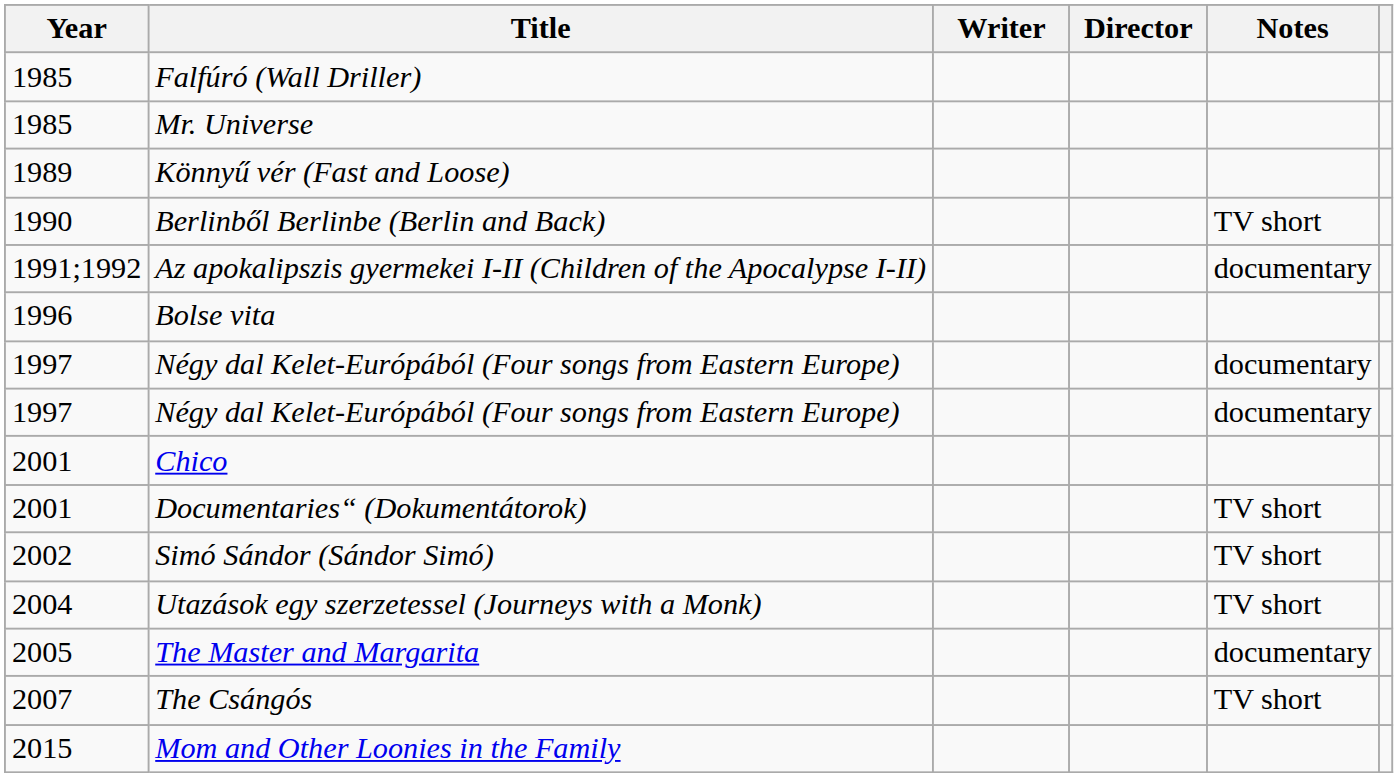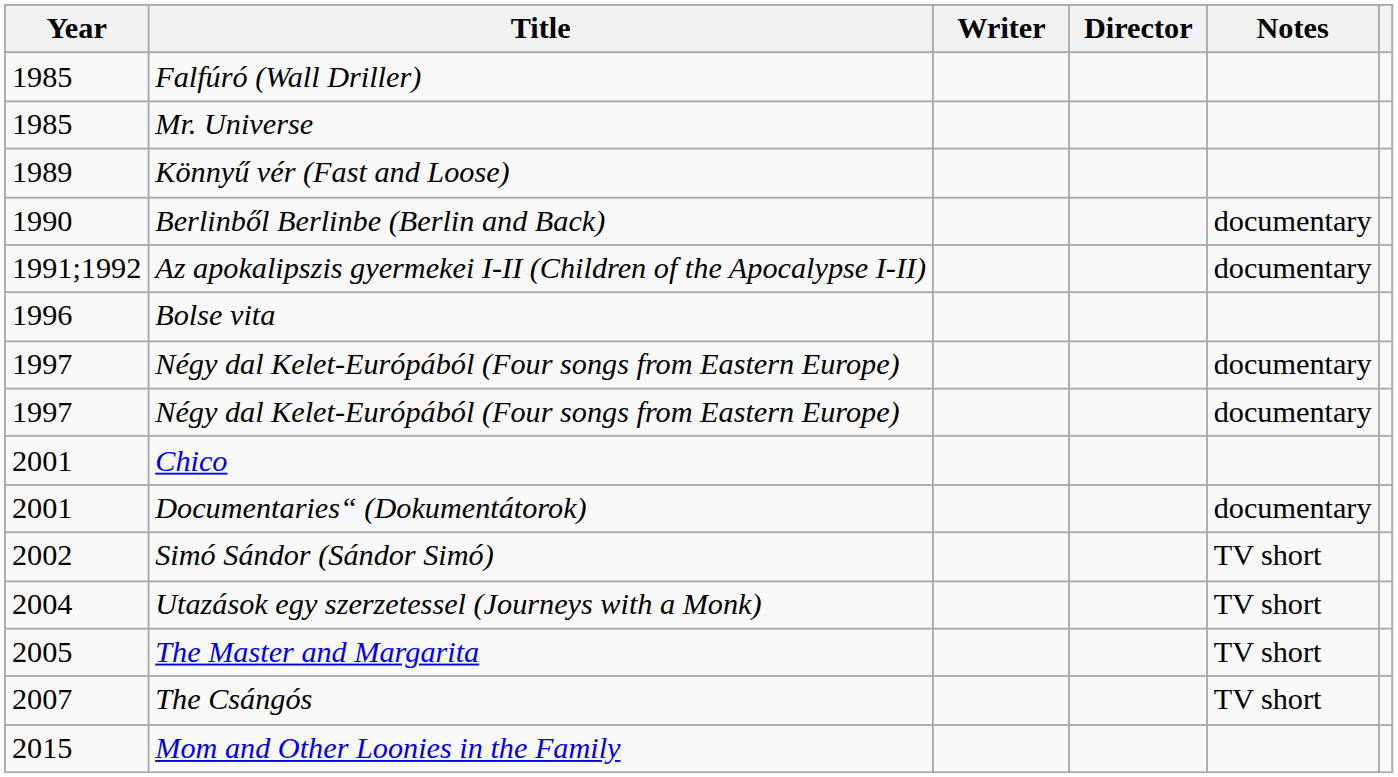 <table class="wikitable">
 <tr>
 <th>Year</th>
 <th>Title</th>
 <th width=65>Writer</th>
 <th width=65>Director</th>
 <th>Notes</th>
 <th scope="col" class="unsortable"></th>
 </tr>
 <tr>
 <td>1985</td>
 <td><em>Falfúró (Wall Driller)</em></td>
 <td></td>
 <td></td>
 <td></td>
 <td></td>
 </tr>
 <tr>
 <td>1985</td>
 <td><em>Mr. Universe</em></td>
 <td></td>
 <td></td>
 <td></td>
 <td></td>
 </tr>
 <tr>
 <td>1989</td>
 <td><em>Könnyű vér (Fast and Loose)</em></td>
 <td></td>
 <td></td>
 <td></td>
 <td></td>
 </tr>
 <tr>
 <td>1990</td>
 <td><em>Berlinből Berlinbe (Berlin and Back)</em></td>
 <td></td>
 <td></td>
-<td>TV short</td>
+<td>documentary</td>
 <td></td>
 </tr>
 <tr>
 <td>1991;1992</td>
 <td><em>Az apokalipszis gyermekei I-II (Children of the Apocalypse I-II)</em></td>
 <td></td>
 <td></td>
 <td>documentary</td>
 <td></td>
 </tr>
 <tr>
 <td>1996</td>
 <td><em>Bolse vita</em></td>
 <td></td>
 <td></td>
 <td></td>
 <td></td>
 </tr>
 <tr>
 <td>1997</td>
 <td><em>Négy dal Kelet-Európából (Four songs from Eastern Europe)</em></td>
 <td></td>
 <td></td>
 <td>documentary</td>
 <td></td>
 </tr>
 <tr>
 <td>1997</td>
 <td><em>Négy dal Kelet-Európából (Four songs from Eastern Europe)</em></td>
 <td></td>
 <td></td>
 <td>documentary</td>
 <td></td>
 </tr>
 <tr>
 <td>2001</td>
 <td><em><a href='#'>Chico</a></em></td>
 <td></td>
 <td></td>
 <td></td>
 <td></td>
 </tr>
 <tr>
 <td>2001</td>
 <td><em>Documentaries“ (Dokumentátorok)</em></td>
 <td></td>
 <td></td>
-<td>TV short</td>
+<td>documentary</td>
 <td></td>
 </tr>
 <tr>
 <td>2002</td>
 <td><em>Simó Sándor (Sándor Simó)</em></td>
 <td></td>
 <td></td>
 <td>TV short</td>
 <td></td>
 </tr>
 <tr>
 <td>2004</td>
 <td><em>Utazások egy szerzetessel (Journeys with a Monk)</em></td>
 <td></td>
 <td></td>
 <td>TV short</td>
 <td></td>
 </tr>
 <tr>
 <td>2005</td>
 <td><em><a href='#'>The Master and Margarita</a></em></td>
 <td></td>
 <td></td>
-<td>documentary</td>
+<td>TV short</td>
 <td></td>
 </tr>
 <tr>
 <td>2007</td>
 <td><em>The Csángós</em></td>
 <td></td>
 <td></td>
 <td>TV short</td>
 <td></td>
 </tr>
 <tr>
 <td>2015</td>
 <td><em><a href='#'>Mom and Other Loonies in the Family</a></em></td>
 <td></td>
 <td></td>
 <td></td>
 <td></td>
 </tr>
 </table>
